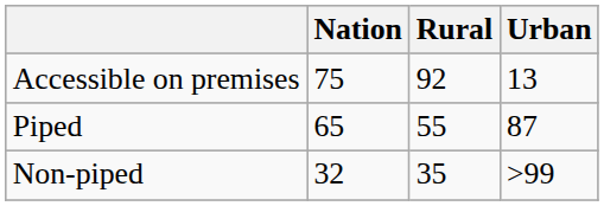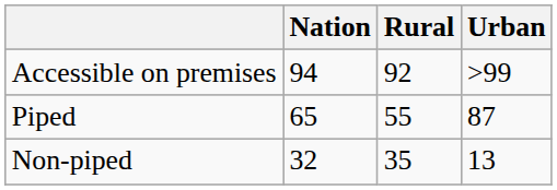 <table class="wikitable">
 <tr>
 <th></th>
 <th>Nation</th>
 <th>Rural</th>
 <th>Urban</th>
 </tr>
 <tr>
 <td>Accessible on premises</td>
-<td>75</td>
+<td>94</td>
 <td>92</td>
-<td>13</td>
+<td>>99</td>
 </tr>
 <tr>
 <td>Piped</td>
 <td>65</td>
 <td>55</td>
 <td>87</td>
 </tr>
 <tr>
 <td>Non-piped</td>
 <td>32</td>
 <td>35</td>
-<td>>99</td>
+<td>13</td>
 </tr>
 </table>
